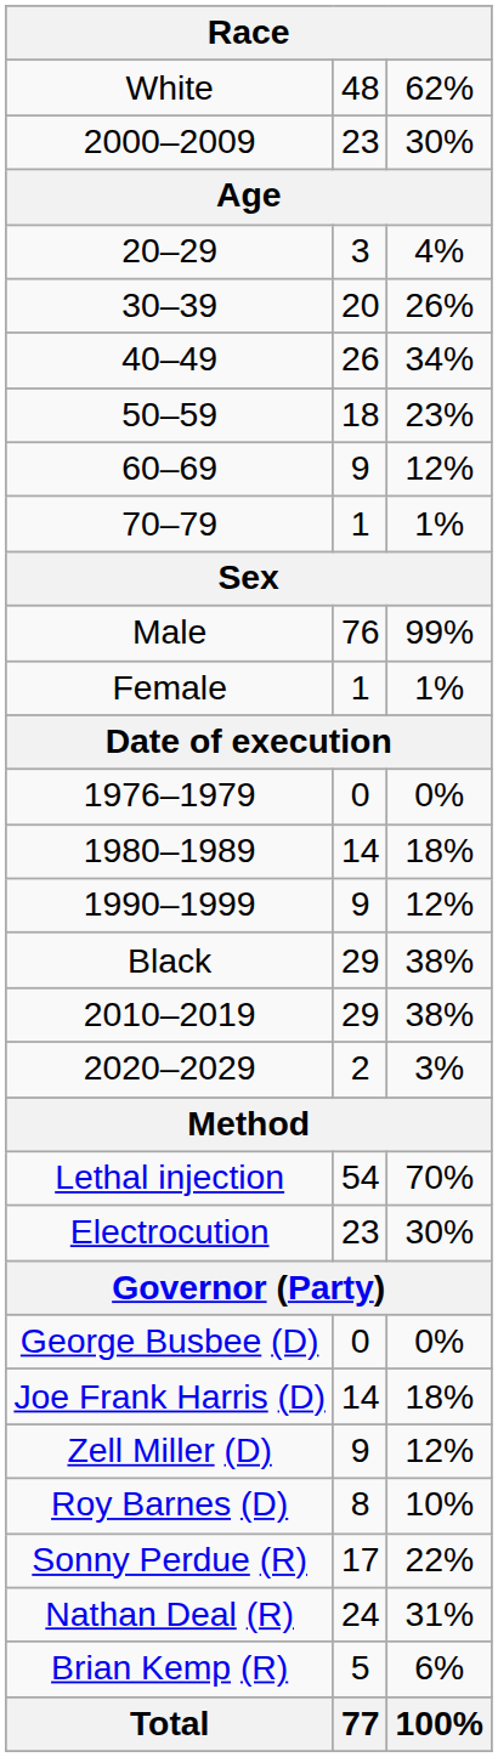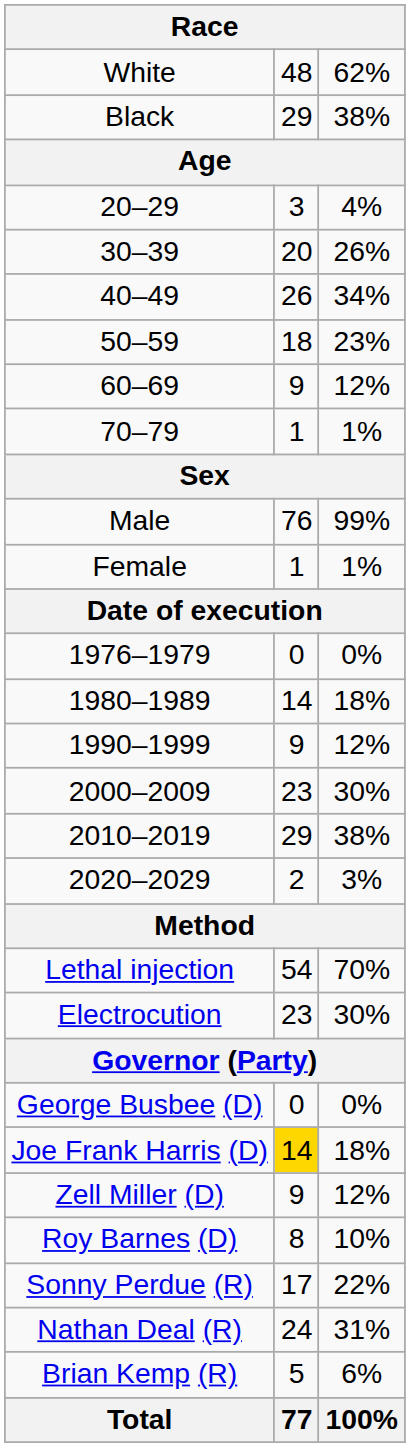 <table class="wikitable" style="text-align:center;">
 <tr>
 <th colspan="3">Race</th>
 </tr>
 <tr>
 <td>White</td>
 <td>48</td>
 <td>62%</td>
 </tr>
 <tr>
-<td>2000–2009</td>
-<td>23</td>
-<td>30%</td>
+<td>Black</td>
+<td>29</td>
+<td>38%</td>
 </tr>
 <tr>
 <th colspan="3">Age</th>
 </tr>
 <tr>
 <td>20–29</td>
 <td>3</td>
 <td>4%</td>
 </tr>
 <tr>
 <td>30–39</td>
 <td>20</td>
 <td>26%</td>
 </tr>
 <tr>
 <td>40–49</td>
 <td>26</td>
 <td>34%</td>
 </tr>
 <tr>
 <td>50–59</td>
 <td>18</td>
 <td>23%</td>
 </tr>
 <tr>
 <td>60–69</td>
 <td>9</td>
 <td>12%</td>
 </tr>
 <tr>
 <td>70–79</td>
 <td>1</td>
 <td>1%</td>
 </tr>
 <tr>
 <th colspan="3">Sex</th>
 </tr>
 <tr>
 <td>Male</td>
 <td>76</td>
 <td>99%</td>
 </tr>
 <tr>
 <td>Female</td>
 <td>1</td>
 <td>1%</td>
 </tr>
 <tr>
 <th colspan="3">Date of execution</th>
 </tr>
 <tr>
 <td>1976–1979</td>
 <td>0</td>
 <td>0%</td>
 </tr>
 <tr>
 <td>1980–1989</td>
 <td>14</td>
 <td>18%</td>
 </tr>
 <tr>
 <td>1990–1999</td>
 <td>9</td>
 <td>12%</td>
 </tr>
 <tr>
-<td>Black</td>
-<td>29</td>
-<td>38%</td>
+<td>2000–2009</td>
+<td>23</td>
+<td>30%</td>
 </tr>
 <tr>
 <td>2010–2019</td>
 <td>29</td>
 <td>38%</td>
 </tr>
 <tr>
 <td>2020–2029</td>
 <td>2</td>
 <td>3%</td>
 </tr>
 <tr>
 <th colspan="3">Method</th>
 </tr>
 <tr>
 <td><a href='#'>Lethal injection</a></td>
 <td>54</td>
 <td>70%</td>
 </tr>
 <tr>
 <td><a href='#'>Electrocution</a></td>
 <td>23</td>
 <td>30%</td>
 </tr>
 <tr>
 <th colspan="3"><a href='#'>Governor</a> (<a href='#'>Party</a>)</th>
 </tr>
 <tr>
 <td><a href='#'>George Busbee</a> <a href='#'>(D)</a></td>
 <td>0</td>
 <td>0%</td>
 </tr>
 <tr>
 <td><a href='#'>Joe Frank Harris</a> <a href='#'>(D)</a></td>
-<td>14</td>
+<td style="background: gold;">14</td>
 <td>18%</td>
 </tr>
 <tr>
 <td><a href='#'>Zell Miller</a> <a href='#'>(D)</a></td>
 <td>9</td>
 <td>12%</td>
 </tr>
 <tr>
 <td><a href='#'>Roy Barnes</a> <a href='#'>(D)</a></td>
 <td>8</td>
 <td>10%</td>
 </tr>
 <tr>
 <td><a href='#'>Sonny Perdue</a> <a href='#'>(R)</a></td>
 <td>17</td>
 <td>22%</td>
 </tr>
 <tr>
 <td><a href='#'>Nathan Deal</a> <a href='#'>(R)</a></td>
 <td>24</td>
 <td>31%</td>
 </tr>
 <tr>
 <td><a href='#'>Brian Kemp</a> <a href='#'>(R)</a></td>
 <td>5</td>
 <td>6%</td>
 </tr>
 <tr>
 <th>Total</th>
 <th>77</th>
 <th>100%</th>
 </tr>
 </table>
